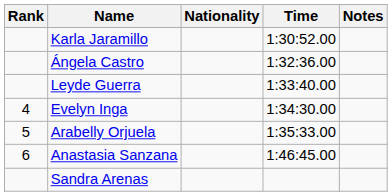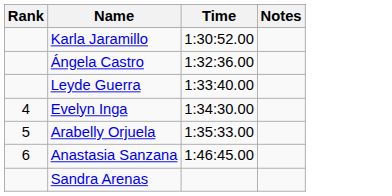 <table class="wikitable sortable" style="text-align:center">
 <tr>
 <th>Rank</th>
 <th>Name</th>
-<th>Nationality</th>
 <th>Time</th>
 <th>Notes</th>
 </tr>
 <tr>
 <td></td>
 <td align=left><a href='#'>Karla Jaramillo</a></td>
-<td align=left></td>
 <td>1:30:52.00</td>
 <td><strong></strong></td>
 </tr>
 <tr>
 <td></td>
 <td align=left><a href='#'>Ángela Castro</a></td>
-<td align=left></td>
 <td>1:32:36.00</td>
 <td></td>
 </tr>
 <tr>
 <td></td>
 <td align=left><a href='#'>Leyde Guerra</a></td>
-<td align=left></td>
 <td>1:33:40.00</td>
 <td></td>
 </tr>
 <tr>
 <td>4</td>
 <td align=left><a href='#'>Evelyn Inga</a></td>
-<td align=left></td>
 <td>1:34:30.00</td>
 <td></td>
 </tr>
 <tr>
 <td>5</td>
 <td align=left><a href='#'>Arabelly Orjuela</a></td>
-<td align=left></td>
 <td>1:35:33.00</td>
 <td></td>
 </tr>
 <tr>
 <td>6</td>
 <td align=left><a href='#'>Anastasia Sanzana</a></td>
-<td align=left></td>
 <td>1:46:45.00</td>
 <td></td>
 </tr>
 <tr>
 <td></td>
 <td align=left><a href='#'>Sandra Arenas</a></td>
-<td align=left></td>
 <td></td>
 <td></td>
 </tr>
 </table>
